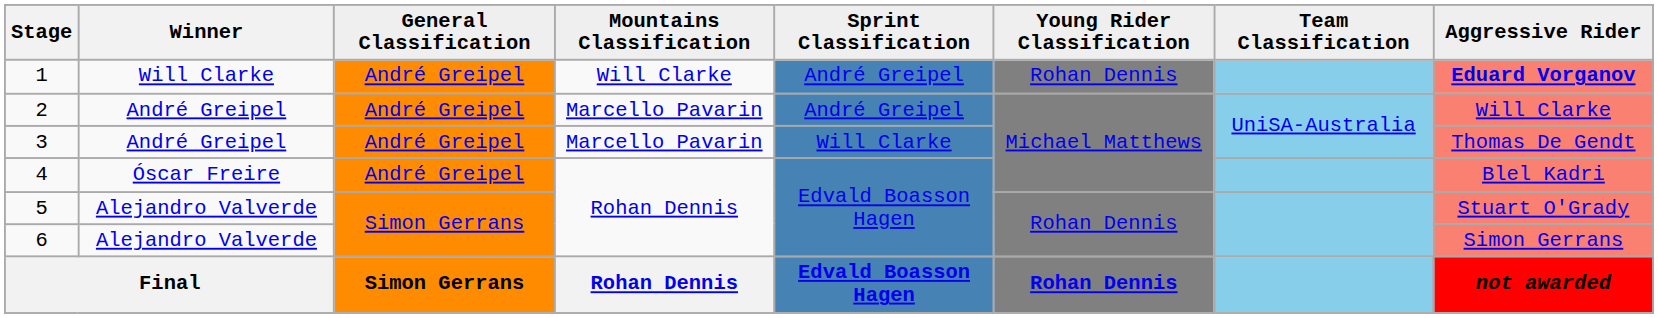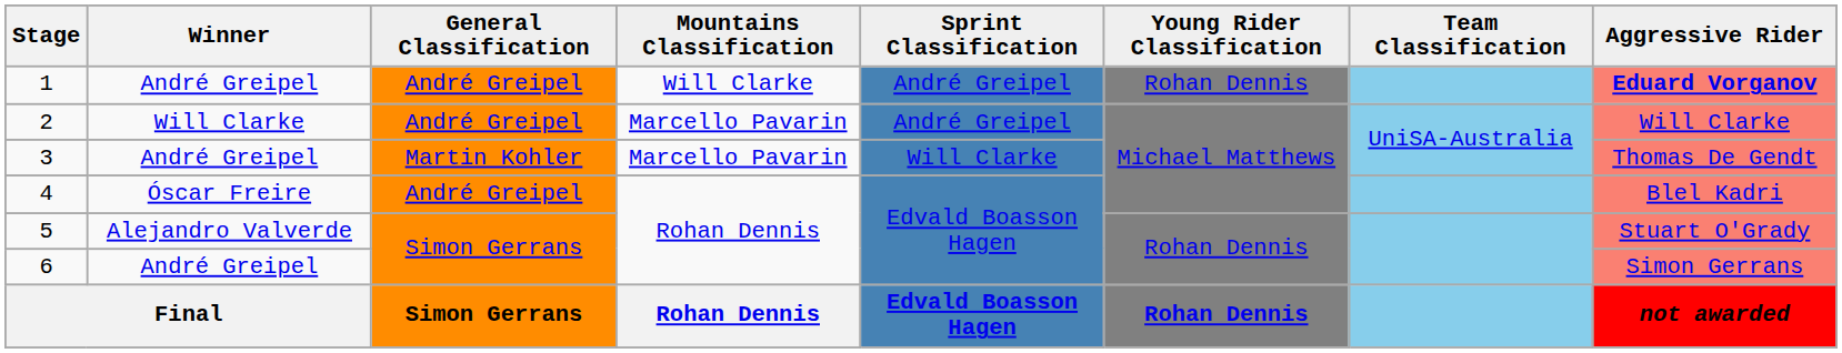 <table class="wikitable" style="text-align: center; font-size:smaller;">
 <tr style="background-color: #efefef;">
 <th width="1%">Stage</th>
 <th width="14%">Winner</th>
 <th style="background:#EFEFEF;" width="12%">General Classification<br></th>
 <th style="background:#EFEFEF;" width="12%">Mountains Classification<br></th>
 <th style="background:#EFEFEF;" width="12%">Sprint Classification<br></th>
 <th style="background:#EFEFEF"  width="12%">Young Rider Classification<br></th>
 <th style="background:#EFEFEF;" width="12%">Team Classification<br></th>
 <th style="background:#EFEFEF;" width="12%">Aggressive Rider<br></th>
 </tr>
 <tr>
 <td>1</td>
-<td><a href='#'>Will Clarke</a></td>
+<td><a href='#'>André Greipel</a></td>
 <td style="background:#FF8C00;"><a href='#'>André Greipel</a></td>
 <td style="background:offwhite;"><a href='#'>Will Clarke</a></td>
 <td style="background:#4682B4;"><a href='#'>André Greipel</a></td>
 <td style="background:grey; color: #FFFFFF;"><a href='#'>Rohan Dennis</a></td>
 <td style="background:#87CEEB;"></td>
 <td style="background:salmon;"><strong><a href='#'>Eduard Vorganov</a></strong></td>
 </tr>
 <tr>
 <td>2</td>
-<td><a href='#'>André Greipel</a></td>
+<td><a href='#'>Will Clarke</a></td>
 <td style="background:#FF8C00;"><a href='#'>André Greipel</a></td>
 <td style="background:offwhite;"><a href='#'>Marcello Pavarin</a></td>
 <td style="background:#4682B4;"><a href='#'>André Greipel</a></td>
 <td style="background:grey; color: #FFFFFF;" rowspan=3><a href='#'>Michael Matthews</a></td>
 <td style="background:#87CEEB;" rowspan=2><a href='#'>UniSA-Australia</a></td>
 <td style="background:salmon;"><a href='#'>Will Clarke</a></td>
 </tr>
 <tr>
 <td>3</td>
 <td><a href='#'>André Greipel</a></td>
-<td style="background:#FF8C00;"><a href='#'>André Greipel</a></td>
+<td style="background:#FF8C00;"><a href='#'>Martin Kohler</a></td>
 <td style="background:offwhite;"><a href='#'>Marcello Pavarin</a></td>
 <td style="background:#4682B4;"><a href='#'>Will Clarke</a></td>
 <td style="background:salmon;"><a href='#'>Thomas De Gendt</a></td>
 </tr>
 <tr>
 <td>4</td>
 <td><a href='#'>Óscar Freire</a></td>
 <td style="background:#FF8C00;"><a href='#'>André Greipel</a></td>
 <td style="background:offwhite;" rowspan=3><a href='#'>Rohan Dennis</a></td>
 <td style="background:#4682B4;" rowspan=3><a href='#'>Edvald Boasson Hagen</a></td>
 <td style="background:#87CEEB;"></td>
 <td style="background:salmon;"><a href='#'>Blel Kadri</a></td>
 </tr>
 <tr>
 <td>5</td>
 <td><a href='#'>Alejandro Valverde</a></td>
 <td style="background:#FF8C00;" rowspan=2><a href='#'>Simon Gerrans</a></td>
 <td style="background:grey; color: #FFFFFF;" rowspan=2><a href='#'>Rohan Dennis</a></td>
 <td style="background:#87CEEB;" rowspan=2></td>
 <td style="background:salmon;"><a href='#'>Stuart O'Grady</a></td>
 </tr>
 <tr>
 <td>6</td>
-<td><a href='#'>Alejandro Valverde</a></td>
+<td><a href='#'>André Greipel</a></td>
 <td style="background:salmon;"><a href='#'>Simon Gerrans</a></td>
 </tr>
 <tr>
 <th colspan=2><strong>Final</strong></th>
 <th style="background:#FF8C00;">Simon Gerrans</th>
 <th style="background:offwhite;"><a href='#'>Rohan Dennis</a></th>
 <th style="background:#4682B4;"><a href='#'>Edvald Boasson Hagen</a></th>
 <th style="background:grey; color: #FFFFFF;"><a href='#'>Rohan Dennis</a></th>
 <th style="background:#87CEEB;"></th>
 <th style="background:red" align="center"><em>not awarded</em></th>
 </tr>
 </table>
